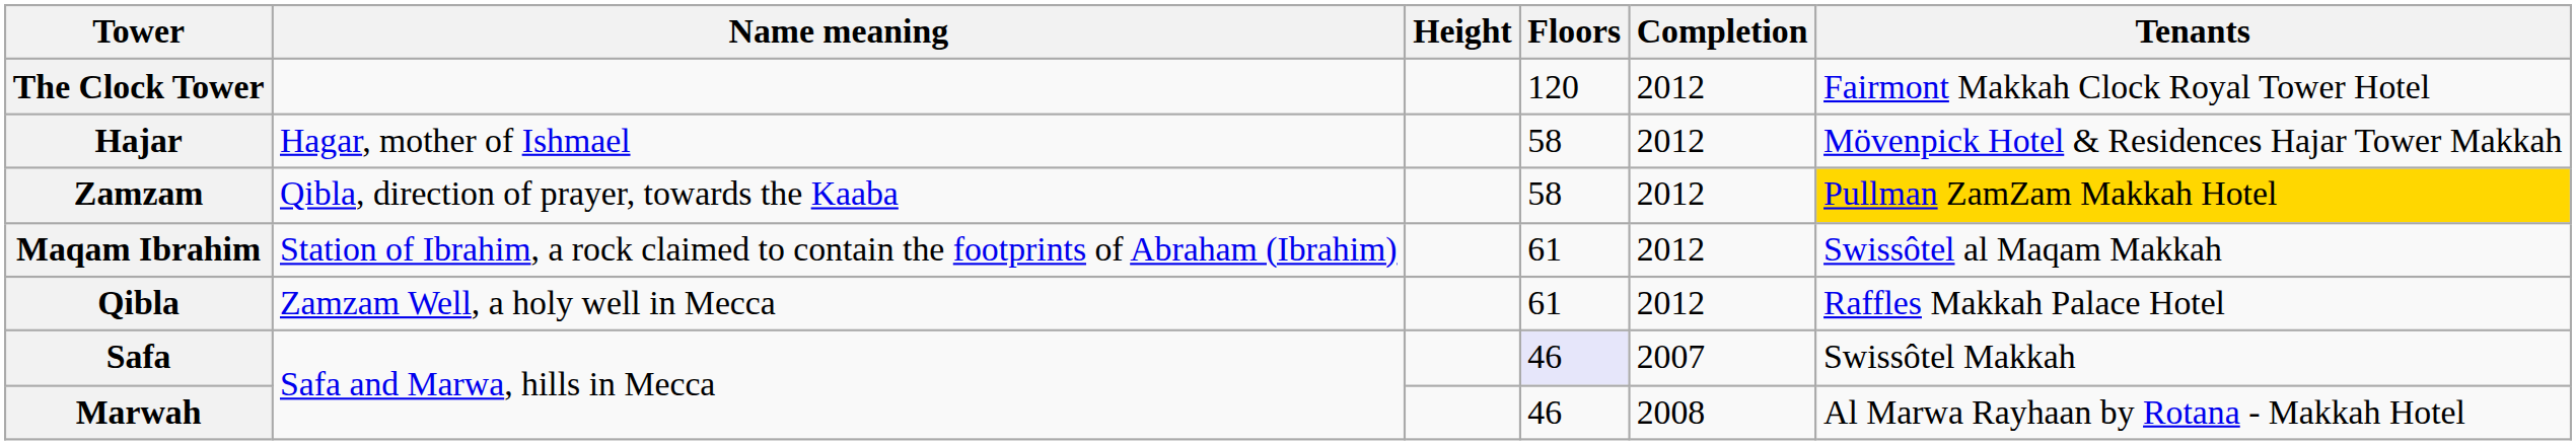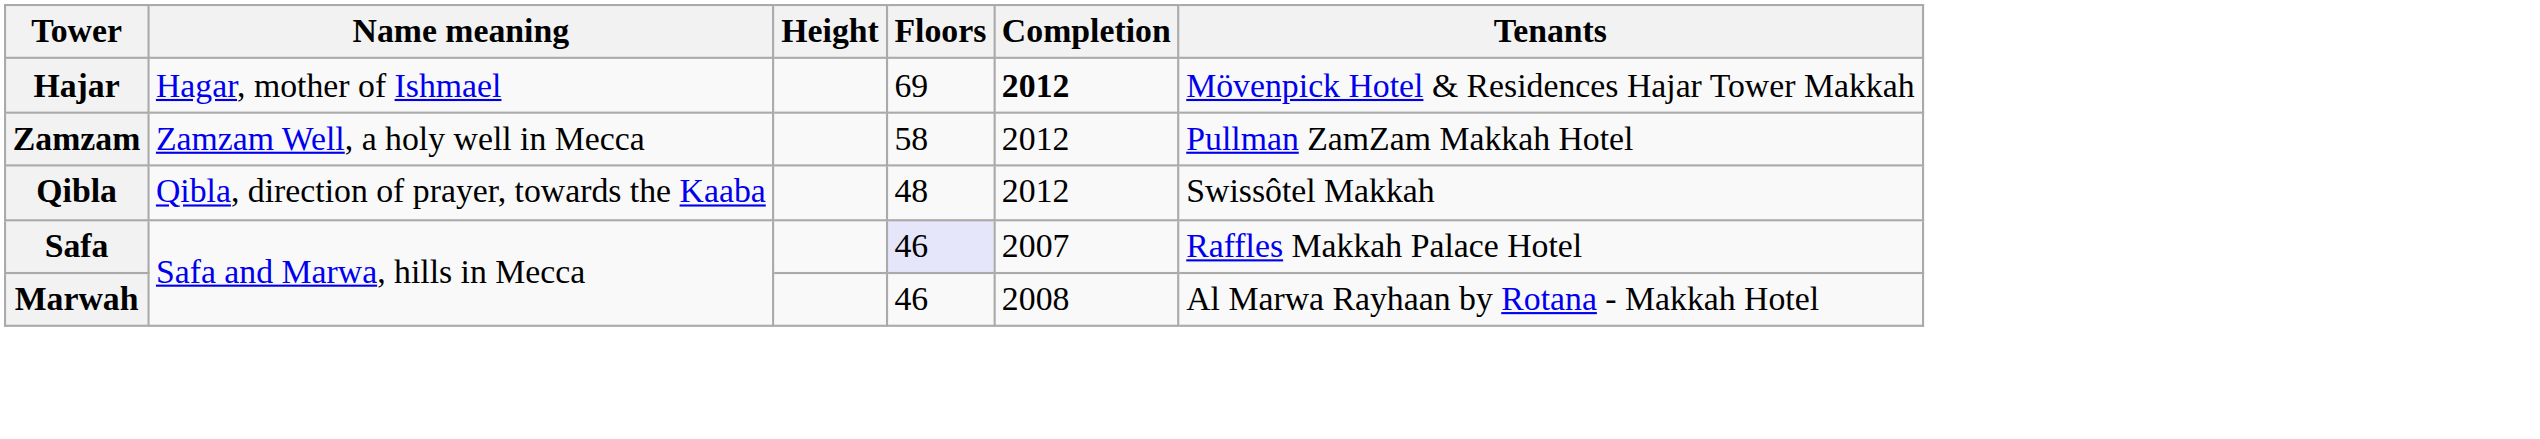 <table class="wikitable sortable">
 <tr>
 <th>Tower</th>
 <th>Name meaning</th>
 <th>Height</th>
 <th>Floors</th>
 <th>Completion</th>
 <th>Tenants</th>
 </tr>
 <tr>
-<th>The Clock Tower</th>
-<td></td>
-<td></td>
-<td>120</td>
-<td>2012</td>
-<td><a href='#'>Fairmont</a> Makkah Clock Royal Tower Hotel</td>
-</tr>
-<tr>
 <th>Hajar</th>
 <td><a href='#'>Hagar</a>, mother of <a href='#'>Ishmael</a></td>
 <td></td>
-<td>58</td>
-<td>2012</td>
+<td>69</td>
+<td><strong>2012</strong></td>
 <td><a href='#'>Mövenpick Hotel</a> & Residences Hajar Tower Makkah</td>
 </tr>
 <tr>
 <th>Zamzam</th>
-<td><a href='#'>Qibla</a>, direction of prayer, towards the <a href='#'>Kaaba</a></td>
+<td><a href='#'>Zamzam Well</a>, a holy well in Mecca</td>
 <td></td>
 <td>58</td>
 <td>2012</td>
-<td style="background: gold;"><a href='#'>Pullman</a> ZamZam Makkah Hotel</td>
-</tr>
-<tr>
-<th>Maqam Ibrahim</th>
-<td><a href='#'>Station of Ibrahim</a>, a rock claimed to contain the <a href='#'>footprints</a> of  <a href='#'>Abraham (Ibrahim)</a></td>
-<td></td>
-<td>61</td>
-<td>2012</td>
-<td><a href='#'>Swissôtel</a> al Maqam Makkah</td>
+<td><a href='#'>Pullman</a> ZamZam Makkah Hotel</td>
 </tr>
 <tr>
 <th>Qibla</th>
-<td><a href='#'>Zamzam Well</a>, a holy well in Mecca</td>
+<td><a href='#'>Qibla</a>, direction of prayer, towards the <a href='#'>Kaaba</a></td>
 <td></td>
-<td>61</td>
+<td>48</td>
 <td>2012</td>
-<td><a href='#'>Raffles</a> Makkah Palace Hotel</td>
+<td>Swissôtel Makkah</td>
 </tr>
 <tr>
 <th>Safa</th>
 <td rowspan="2"><a href='#'>Safa and Marwa</a>, hills in Mecca</td>
 <td></td>
 <td style="background: lavender;">46</td>
 <td>2007</td>
-<td>Swissôtel Makkah</td>
+<td><a href='#'>Raffles</a> Makkah Palace Hotel</td>
 </tr>
 <tr>
 <th>Marwah</th>
 <td></td>
 <td>46</td>
 <td>2008</td>
 <td>Al Marwa Rayhaan by <a href='#'>Rotana</a> - Makkah Hotel</td>
 </tr>
 </table>
